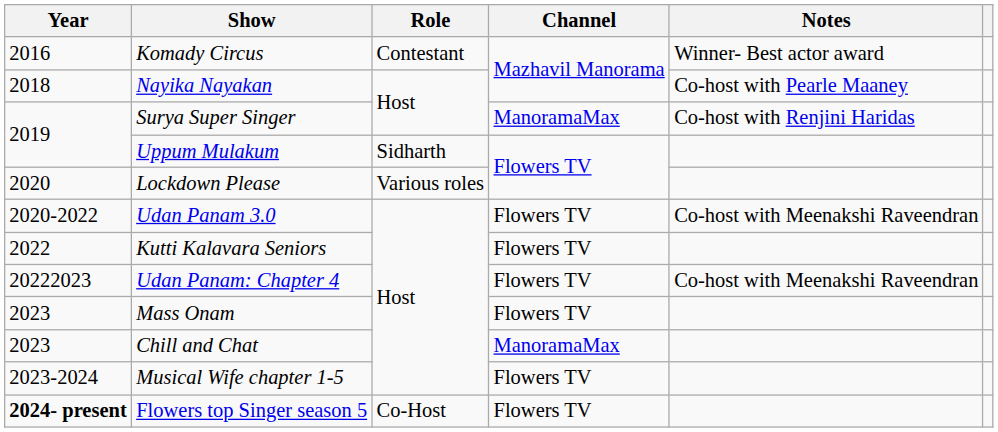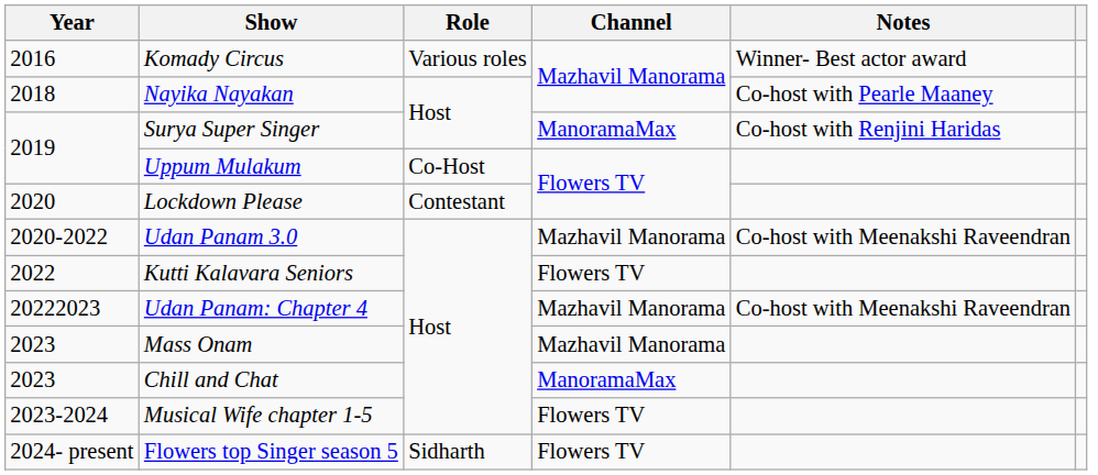 <table class="wikitable sortable">
 <tr>
 <th>Year</th>
 <th>Show</th>
 <th>Role</th>
 <th>Channel</th>
 <th>Notes</th>
 <th></th>
 </tr>
 <tr>
 <td>2016</td>
 <td><em>Komady Circus</em></td>
-<td>Contestant</td>
+<td>Various roles</td>
 <td rowspan="2"><a href='#'>Mazhavil Manorama</a></td>
 <td>Winner- Best actor award</td>
 <td></td>
 </tr>
 <tr>
 <td>2018</td>
 <td><em><a href='#'>Nayika Nayakan</a></em></td>
 <td rowspan="2">Host</td>
 <td>Co-host with <a href='#'>Pearle Maaney</a></td>
 <td></td>
 </tr>
 <tr>
 <td rowspan=2>2019</td>
 <td><em>Surya Super Singer</em></td>
 <td><a href='#'>ManoramaMax</a></td>
 <td>Co-host with <a href='#'>Renjini Haridas</a></td>
 <td></td>
 </tr>
 <tr>
 <td><em><a href='#'>Uppum Mulakum</a></em></td>
-<td>Sidharth</td>
+<td>Co-Host</td>
 <td rowspan=2><a href='#'>Flowers TV</a></td>
 <td></td>
 <td></td>
 </tr>
 <tr>
 <td>2020</td>
 <td><em>Lockdown Please</em></td>
-<td>Various roles</td>
+<td>Contestant</td>
 <td></td>
 <td></td>
 </tr>
 <tr>
 <td>2020-2022</td>
 <td><em><a href='#'>Udan Panam 3.0</a></em></td>
 <td rowspan="6">Host</td>
-<td>Flowers TV</td>
+<td>Mazhavil Manorama</td>
 <td>Co-host with Meenakshi Raveendran</td>
 <td></td>
 </tr>
 <tr>
 <td>2022</td>
 <td><em>Kutti Kalavara Seniors </em></td>
 <td>Flowers TV</td>
 <td></td>
 <td></td>
 </tr>
 <tr>
 <td>20222023</td>
 <td><em><a href='#'>Udan Panam: Chapter 4</a></em></td>
-<td>Flowers TV</td>
+<td>Mazhavil Manorama</td>
 <td>Co-host with Meenakshi Raveendran</td>
 <td></td>
 </tr>
 <tr>
 <td>2023</td>
 <td><em>Mass Onam</em></td>
-<td>Flowers TV</td>
+<td>Mazhavil Manorama</td>
 <td></td>
 </tr>
 <tr>
 <td>2023</td>
 <td><em>Chill and Chat</em></td>
 <td><a href='#'>ManoramaMax</a></td>
 <td></td>
 <td></td>
 </tr>
 <tr>
 <td>2023-2024</td>
 <td><em>Musical Wife chapter 1-5</em></td>
 <td>Flowers TV</td>
 <td></td>
 <td></td>
 </tr>
 <tr>
-<td><strong>2024- present</strong></td>
+<td>2024- present</td>
 <td><a href='#'>Flowers top Singer season 5</a></td>
-<td>Co-Host</td>
+<td>Sidharth</td>
 <td>Flowers TV</td>
 <td></td>
 <td></td>
 </tr>
 </table>
